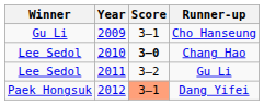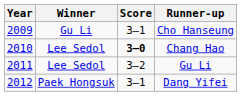 <table class="wikitable" style="text-align: center;">
 <tr>
+<th>Year</th>
 <th>Winner</th>
-<th>Year</th>
 <th>Score</th>
 <th>Runner-up</th>
 </tr>
 <tr>
+<td><a href='#'>2009</a></td>
 <td> <a href='#'>Gu Li</a></td>
-<td><a href='#'>2009</a></td>
 <td>3–1</td>
 <td> <a href='#'>Cho Hanseung</a></td>
 </tr>
 <tr>
+<td><a href='#'>2010</a></td>
 <td> <a href='#'>Lee Sedol</a></td>
-<td><a href='#'>2010</a></td>
 <td><strong>3–0</strong></td>
 <td> <a href='#'>Chang Hao</a></td>
 </tr>
 <tr>
+<td><a href='#'>2011</a></td>
 <td> <a href='#'>Lee Sedol</a></td>
-<td><a href='#'>2011</a></td>
 <td>3–2</td>
 <td> <a href='#'>Gu Li</a></td>
 </tr>
 <tr>
+<td><a href='#'>2012</a></td>
 <td> <a href='#'>Paek Hongsuk</a></td>
-<td><a href='#'>2012</a></td>
-<td style="background: lightsalmon;">3–1</td>
+<td>3–1</td>
 <td> <a href='#'>Dang Yifei</a></td>
 </tr>
 </table>
